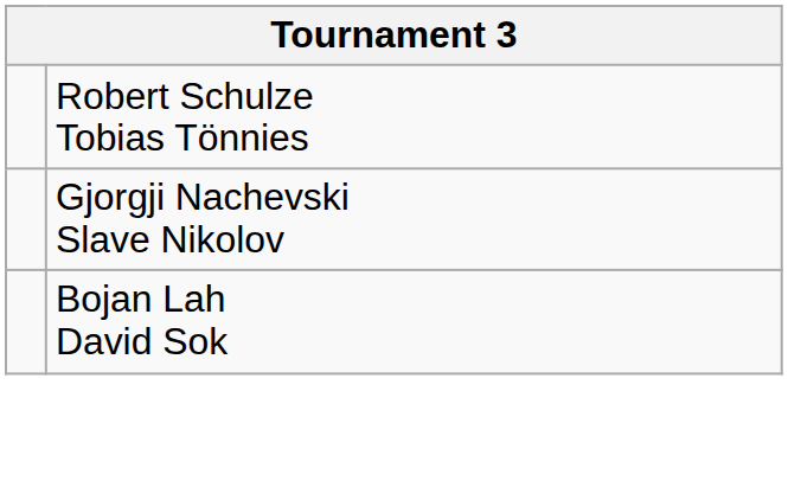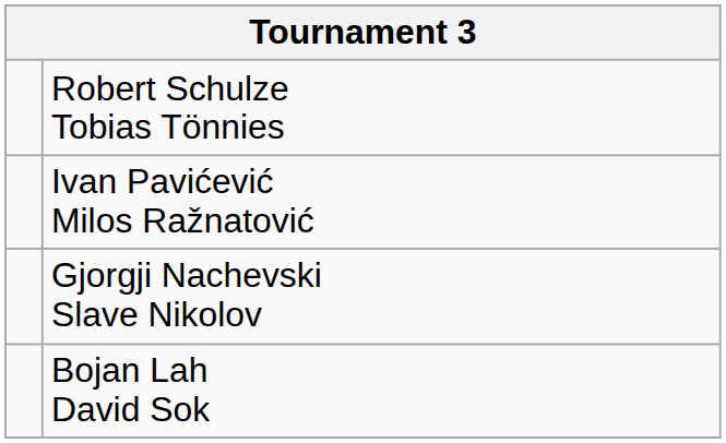 <table class="wikitable" style="width:330px;">
 <tr>
 <th colspan="2">Tournament 3</th>
 </tr>
 <tr>
 <td></td>
 <td>Robert Schulze<br>Tobias Tönnies</td>
 </tr>
 <tr>
 <td></td>
+<td>Ivan Pavićević<br>Milos Ražnatović</td>
+</tr>
+<tr>
+<td></td>
 <td>Gjorgji Nachevski<br>Slave Nikolov</td>
 </tr>
 <tr>
 <td></td>
 <td>Bojan Lah<br>David Sok</td>
 </tr>
 </table>
